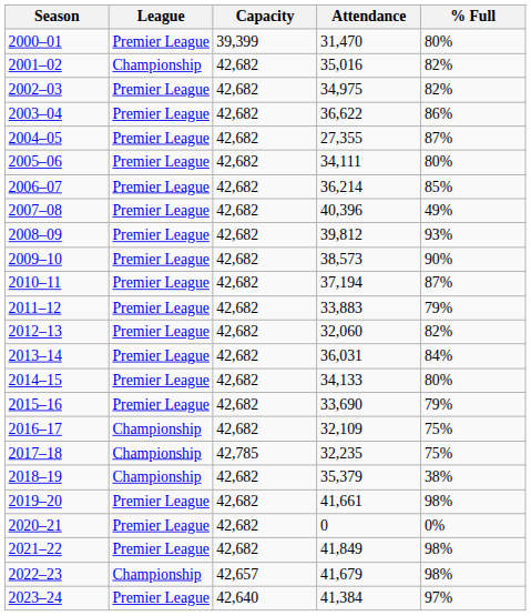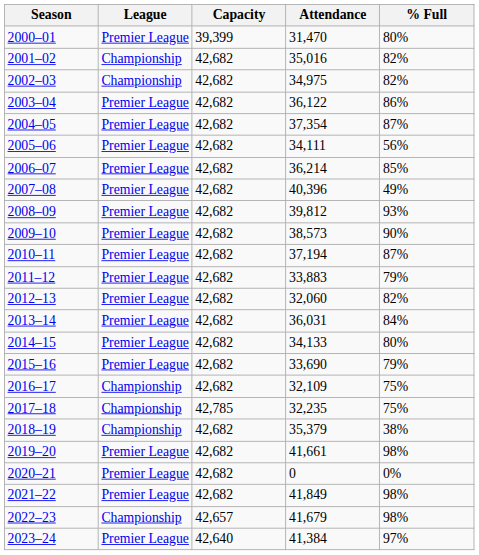 <table class="wikitable" style="text-align:center width=60%">
 <tr>
 <th style="width:20%">Season</th>
 <th style="width:20%">League</th>
 <th style="width:20%">Capacity</th>
 <th style="width:20%">Attendance</th>
 <th style="width:20%">% Full</th>
 </tr>
 <tr>
 <td><a href='#'>2000–01</a></td>
 <td><a href='#'>Premier League</a></td>
 <td>39,399</td>
 <td>31,470</td>
 <td>80%</td>
 </tr>
 <tr>
 <td><a href='#'>2001–02</a></td>
 <td><a href='#'>Championship</a></td>
 <td>42,682</td>
 <td>35,016</td>
 <td>82%</td>
 </tr>
 <tr>
 <td><a href='#'>2002–03</a></td>
-<td><a href='#'>Premier League</a></td>
+<td><a href='#'>Championship</a></td>
 <td>42,682</td>
 <td>34,975</td>
 <td>82%</td>
 </tr>
 <tr>
 <td><a href='#'>2003–04</a></td>
 <td><a href='#'>Premier League</a></td>
 <td>42,682</td>
-<td>36,622</td>
+<td>36,122</td>
 <td>86%</td>
 </tr>
 <tr>
 <td><a href='#'>2004–05</a></td>
 <td><a href='#'>Premier League</a></td>
 <td>42,682</td>
-<td>27,355</td>
+<td>37,354</td>
 <td>87%</td>
 </tr>
 <tr>
 <td><a href='#'>2005–06</a></td>
 <td><a href='#'>Premier League</a></td>
 <td>42,682</td>
 <td>34,111</td>
-<td>80%</td>
+<td>56%</td>
 </tr>
 <tr>
 <td><a href='#'>2006–07</a></td>
 <td><a href='#'>Premier League</a></td>
 <td>42,682</td>
 <td>36,214</td>
 <td>85%</td>
 </tr>
 <tr>
 <td><a href='#'>2007–08</a></td>
 <td><a href='#'>Premier League</a></td>
 <td>42,682</td>
 <td>40,396</td>
 <td>49%</td>
 </tr>
 <tr>
 <td><a href='#'>2008–09</a></td>
 <td><a href='#'>Premier League</a></td>
 <td>42,682</td>
 <td>39,812</td>
 <td>93%</td>
 </tr>
 <tr>
 <td><a href='#'>2009–10</a></td>
 <td><a href='#'>Premier League</a></td>
 <td>42,682</td>
 <td>38,573</td>
 <td>90%</td>
 </tr>
 <tr>
 <td><a href='#'>2010–11</a></td>
 <td><a href='#'>Premier League</a></td>
 <td>42,682</td>
 <td>37,194</td>
 <td>87%</td>
 </tr>
 <tr>
 <td><a href='#'>2011–12</a></td>
 <td><a href='#'>Premier League</a></td>
 <td>42,682</td>
 <td>33,883</td>
 <td>79%</td>
 </tr>
 <tr>
 <td><a href='#'>2012–13</a></td>
 <td><a href='#'>Premier League</a></td>
 <td>42,682</td>
 <td>32,060</td>
 <td>82%</td>
 </tr>
 <tr>
 <td><a href='#'>2013–14</a></td>
 <td><a href='#'>Premier League</a></td>
 <td>42,682</td>
 <td>36,031</td>
 <td>84%</td>
 </tr>
 <tr>
 <td><a href='#'>2014–15</a></td>
 <td><a href='#'>Premier League</a></td>
 <td>42,682</td>
 <td>34,133</td>
 <td>80%</td>
 </tr>
 <tr>
 <td><a href='#'>2015–16</a></td>
 <td><a href='#'>Premier League</a></td>
 <td>42,682</td>
 <td>33,690</td>
 <td>79%</td>
 </tr>
 <tr>
 <td><a href='#'>2016–17</a></td>
 <td><a href='#'>Championship</a></td>
 <td>42,682</td>
 <td>32,109</td>
 <td>75%</td>
 </tr>
 <tr>
 <td><a href='#'>2017–18</a></td>
 <td><a href='#'>Championship</a></td>
 <td>42,785</td>
 <td>32,235</td>
 <td>75%</td>
 </tr>
 <tr>
 <td><a href='#'>2018–19</a></td>
 <td><a href='#'>Championship</a></td>
 <td>42,682</td>
 <td>35,379</td>
 <td>38%</td>
 </tr>
 <tr>
 <td><a href='#'>2019–20</a></td>
 <td><a href='#'>Premier League</a></td>
 <td>42,682</td>
 <td>41,661</td>
 <td>98%</td>
 </tr>
 <tr>
 <td><a href='#'>2020–21</a></td>
 <td><a href='#'>Premier League</a></td>
 <td>42,682</td>
 <td>0</td>
 <td>0%</td>
 </tr>
 <tr>
 <td><a href='#'>2021–22</a></td>
 <td><a href='#'>Premier League</a></td>
 <td>42,682</td>
 <td>41,849</td>
 <td>98%</td>
 </tr>
 <tr>
 <td><a href='#'>2022–23</a></td>
 <td><a href='#'>Championship</a></td>
 <td>42,657</td>
 <td>41,679</td>
 <td>98%</td>
 </tr>
 <tr>
 <td><a href='#'>2023–24</a></td>
 <td><a href='#'>Premier League</a></td>
 <td>42,640</td>
 <td>41,384</td>
 <td>97%</td>
 </tr>
 </table>
